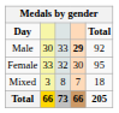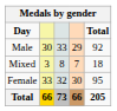 <table class="wikitable" style="font-size:85%; float:right">
 <tr align=center>
 <th colspan=5>Medals by gender</th>
 </tr>
 <tr align=center>
 <td><strong>Day</strong></td>
 <td bgcolor=#f7f6a8></td>
 <td bgcolor=#dce5e5></td>
 <td bgcolor=#ffdab9></td>
 <td><strong>Total</strong></td>
 </tr>
 <tr align=center>
 <td>Male</td>
 <td style="background:#F7F6A8;">30</td>
 <td style="background:#DCE5E5;">33</td>
-<td style="background:#FFDAB9;"><strong>29</strong></td>
+<td style="background:#FFDAB9;">29</td>
 <td>92</td>
+</tr>
+<tr align=center>
+<td>Mixed</td>
+<td bgcolor=F7F6A8>3</td>
+<td bgcolor=DCE5E5>8</td>
+<td bgcolor=FFDAB9>7</td>
+<td>18</td>
 </tr>
 <tr align=center>
 <td>Female</td>
 <td style="background:#F7F6A8;">33</td>
 <td style="background:#DCE5E5;">32</td>
 <td style="background:#FFDAB9;">30</td>
 <td>95</td>
 </tr>
 <tr align=center>
-<td>Mixed</td>
-<td bgcolor=F7F6A8>3</td>
-<td bgcolor=DCE5E5>8</td>
-<td bgcolor=FFDAB9>7</td>
-<td>18</td>
-</tr>
-<tr align=center>
 <th>Total</th>
 <th style="background:gold;">66</th>
 <th style="background:silver;">73</th>
 <th style="background:#c96;">66</th>
 <td><strong>205</strong></td>
 </tr>
 </table>
